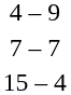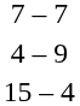 <table style="text-align:center">
 <tr>
 <th width=200></th>
 <th width=100></th>
 <th width=200></th>
+</tr>
+<tr>
+<td align=right><strong></strong></td>
+<td>7 – 7</td>
+<td align=left><strong></strong></td>
 </tr>
 <tr>
 <td align=right></td>
 <td>4 – 9</td>
 <td align=left><strong></strong></td>
 </tr>
 <tr>
 <td align=right><strong></strong></td>
-<td>7 – 7</td>
-<td align=left><strong></strong></td>
-</tr>
-<tr>
-<td align=right><strong></strong></td>
 <td>15 – 4</td>
 <td align=left></td>
 </tr>
 </table>
